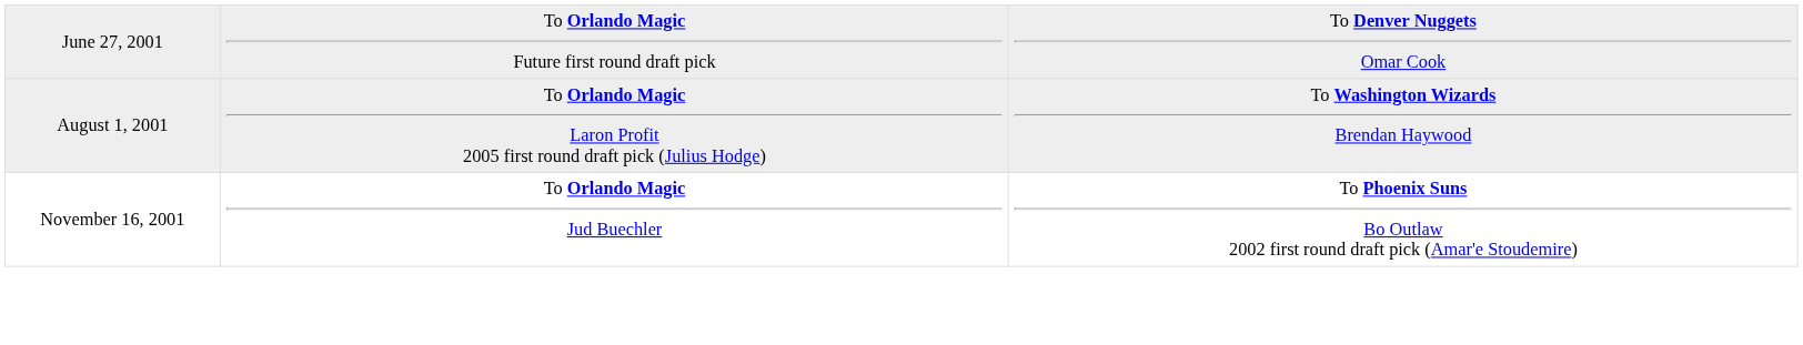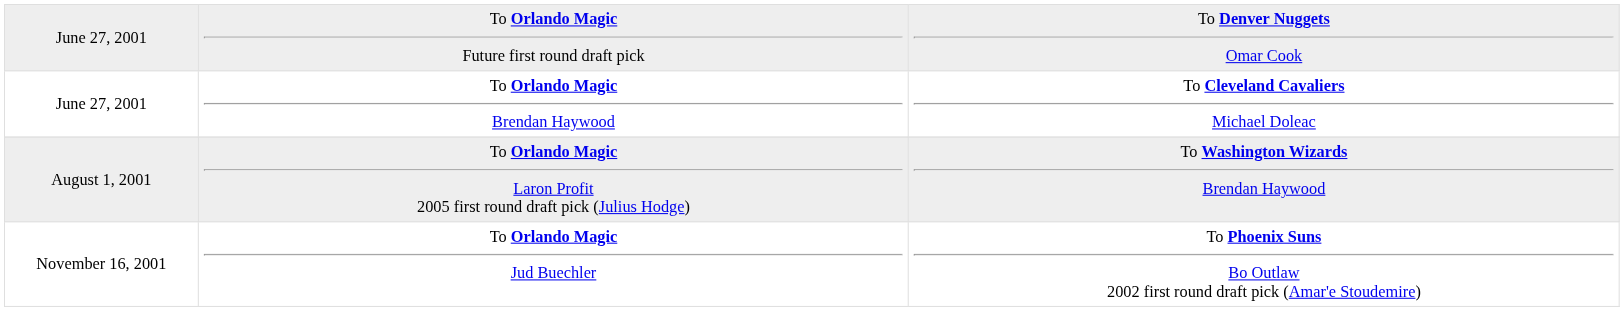 <table border=1 style="border-collapse:collapse; text-align: center; width: 100%" bordercolor="#DFDFDF"  cellpadding="5">
 <tr bgcolor="eeeeee">
 <td style="width:12%">June 27, 2001</td>
 <td style="width:44%" valign="top">To <strong><a href='#'>Orlando Magic</a></strong><hr>Future first round draft pick</td>
 <td style="width:44%" valign="top">To <strong><a href='#'>Denver Nuggets</a></strong><hr><a href='#'>Omar Cook</a></td>
+</tr>
+<tr>
+<td style="width:12%">June 27, 2001</td>
+<td style="width:44%" valign="top">To <strong><a href='#'>Orlando Magic</a></strong><hr><a href='#'>Brendan Haywood</a></td>
+<td style="width:44%" valign="top">To <strong><a href='#'>Cleveland Cavaliers</a></strong><hr><a href='#'>Michael Doleac</a></td>
 </tr>
 <tr>
 </tr>
 <tr bgcolor="eeeeee">
 <td style="width:12%">August 1, 2001</td>
 <td style="width:44%" valign="top">To <strong><a href='#'>Orlando Magic</a></strong><hr><a href='#'>Laron Profit</a> <br>2005 first round draft pick (<a href='#'>Julius Hodge</a>)</td>
 <td style="width:44%" valign="top">To <strong><a href='#'>Washington Wizards</a></strong><hr><a href='#'>Brendan Haywood</a></td>
 </tr>
 <tr>
 <td style="width:12%">November 16, 2001</td>
 <td style="width:44%" valign="top">To <strong><a href='#'>Orlando Magic</a></strong><hr><a href='#'>Jud Buechler</a></td>
 <td style="width:44%" valign="top">To <strong><a href='#'>Phoenix Suns</a></strong><hr><a href='#'>Bo Outlaw</a><br> 2002 first round draft pick (<a href='#'>Amar'e Stoudemire</a>)</td>
 </tr>
 </table>
